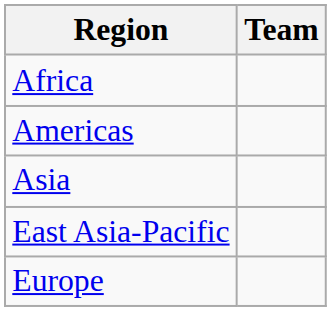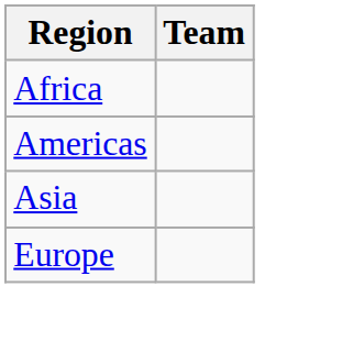 <table class="wikitable">
 <tr>
 <th>Region</th>
 <th>Team</th>
 </tr>
 <tr>
 <td><a href='#'>Africa</a></td>
 <td></td>
 </tr>
 <tr>
 <td><a href='#'>Americas</a></td>
 <td></td>
 </tr>
 <tr>
 <td><a href='#'>Asia</a></td>
 <td></td>
 </tr>
 <tr>
-<td><a href='#'>East Asia-Pacific</a></td>
-<td></td>
-</tr>
-<tr>
 <td><a href='#'>Europe</a></td>
 <td></td>
 </tr>
 </table>
